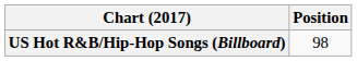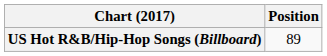 <table class="wikitable plainrowheaders sortable">
 <tr>
 <th>Chart (2017)</th>
 <th>Position</th>
 </tr>
 <tr>
 <th scope="row">US Hot R&B/Hip-Hop Songs (<em>Billboard</em>)</th>
-<td style="text-align:center;">98</td>
+<td style="text-align:center;">89</td>
 </tr>
 </table>
